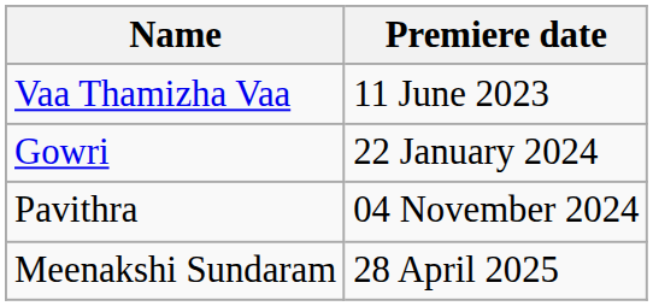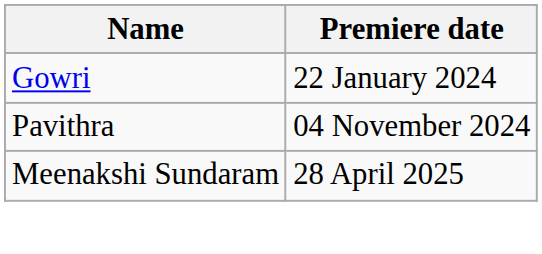 <table class="wikitable">
 <tr>
 <th>Name</th>
 <th>Premiere date</th>
-</tr>
-<tr>
-<td><a href='#'>Vaa Thamizha Vaa</a></td>
-<td>11 June 2023</td>
 </tr>
 <tr>
 <td><a href='#'>Gowri</a></td>
 <td>22 January 2024</td>
 </tr>
 <tr>
 <td>Pavithra</td>
 <td>04 November 2024</td>
 </tr>
 <tr>
 <td>Meenakshi Sundaram</td>
 <td>28 April 2025</td>
 </tr>
 </table>
